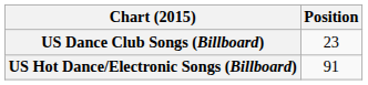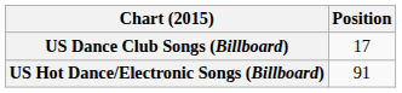 <table class="wikitable sortable plainrowheaders" style="text-align:center">
 <tr>
 <th scope="col">Chart (2015)</th>
 <th scope="col">Position</th>
 </tr>
 <tr>
 <th scope="row">US Dance Club Songs (<em>Billboard</em>)</th>
-<td>23</td>
+<td>17</td>
 </tr>
 <tr>
 <th scope="row">US Hot Dance/Electronic Songs (<em>Billboard</em>)</th>
 <td>91</td>
 </tr>
 </table>
